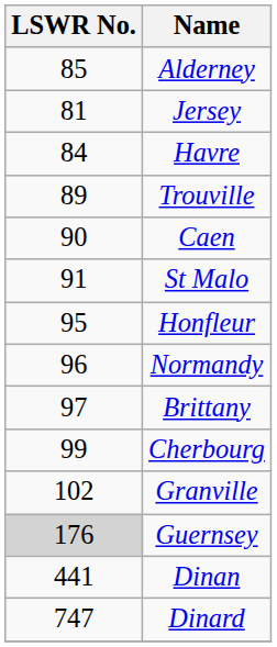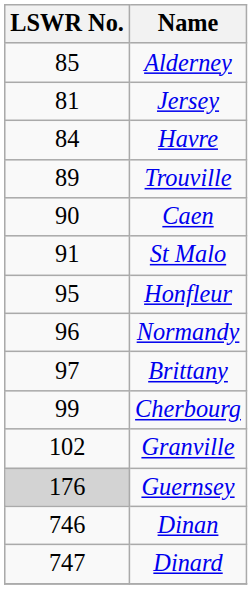 <table class="wikitable sortable" style="text-align:center">
 <tr>
 <th>LSWR No.</th>
 <th>Name</th>
 </tr>
 <tr>
 <td>85</td>
 <td><em><a href='#'>Alderney</a></em></td>
 </tr>
 <tr>
 <td>81</td>
 <td><em><a href='#'>Jersey</a></em></td>
 </tr>
 <tr>
 <td>84</td>
 <td><em><a href='#'>Havre</a></em></td>
 </tr>
 <tr>
 <td>89</td>
 <td><em><a href='#'>Trouville</a></em></td>
 </tr>
 <tr>
 <td>90</td>
 <td><em><a href='#'>Caen</a></em></td>
 </tr>
 <tr>
 <td>91</td>
 <td><em><a href='#'>St Malo</a></em></td>
 </tr>
 <tr>
 <td>95</td>
 <td><em><a href='#'>Honfleur</a></em></td>
 </tr>
 <tr>
 <td>96</td>
 <td><em><a href='#'>Normandy</a></em></td>
 </tr>
 <tr>
 <td>97</td>
 <td><em><a href='#'>Brittany</a></em></td>
 </tr>
 <tr>
 <td>99</td>
 <td><em><a href='#'>Cherbourg</a></em></td>
 </tr>
 <tr>
 <td>102</td>
 <td><em><a href='#'>Granville</a></em></td>
 </tr>
 <tr>
 <td style="background: lightgrey;">176</td>
 <td><em><a href='#'>Guernsey</a></em></td>
 </tr>
 <tr>
-<td>441</td>
+<td>746</td>
 <td><em><a href='#'>Dinan</a></em></td>
 </tr>
 <tr>
 <td>747</td>
 <td><em><a href='#'>Dinard</a></em></td>
 </tr>
 <tr>
 </tr>
 </table>
